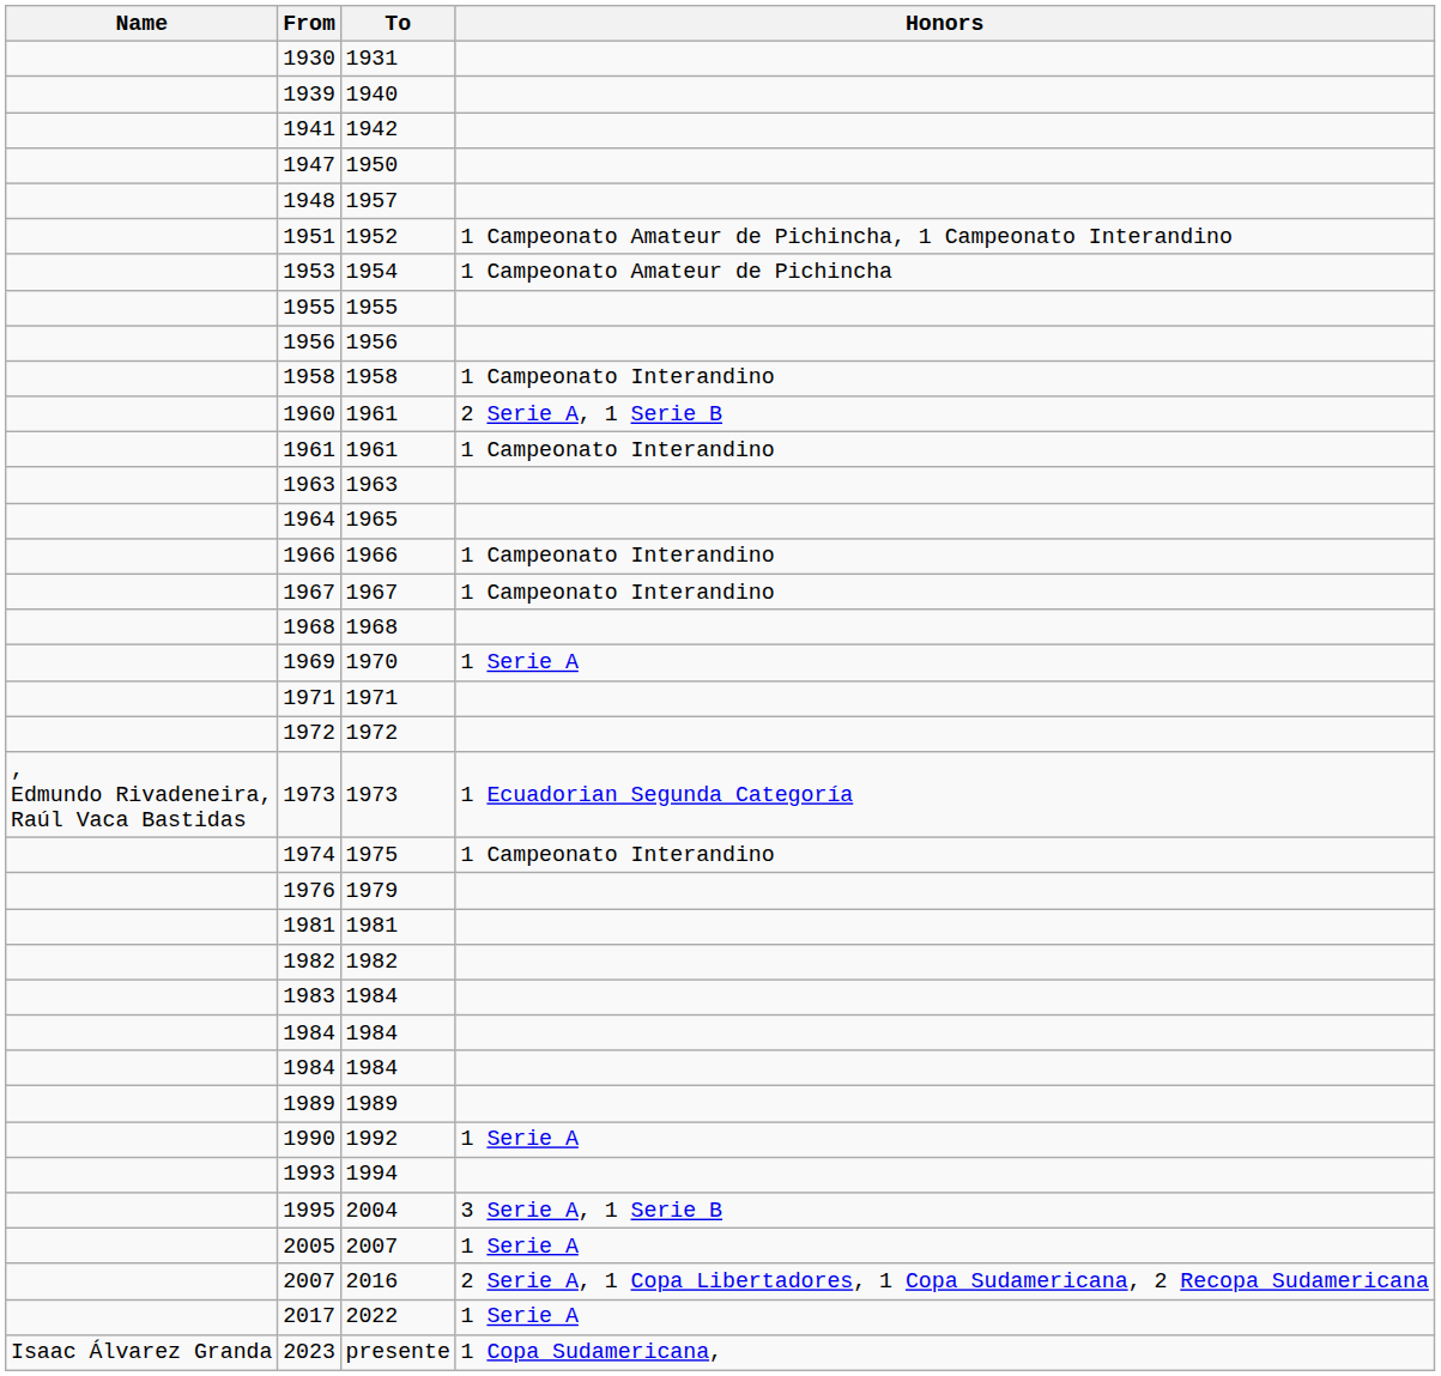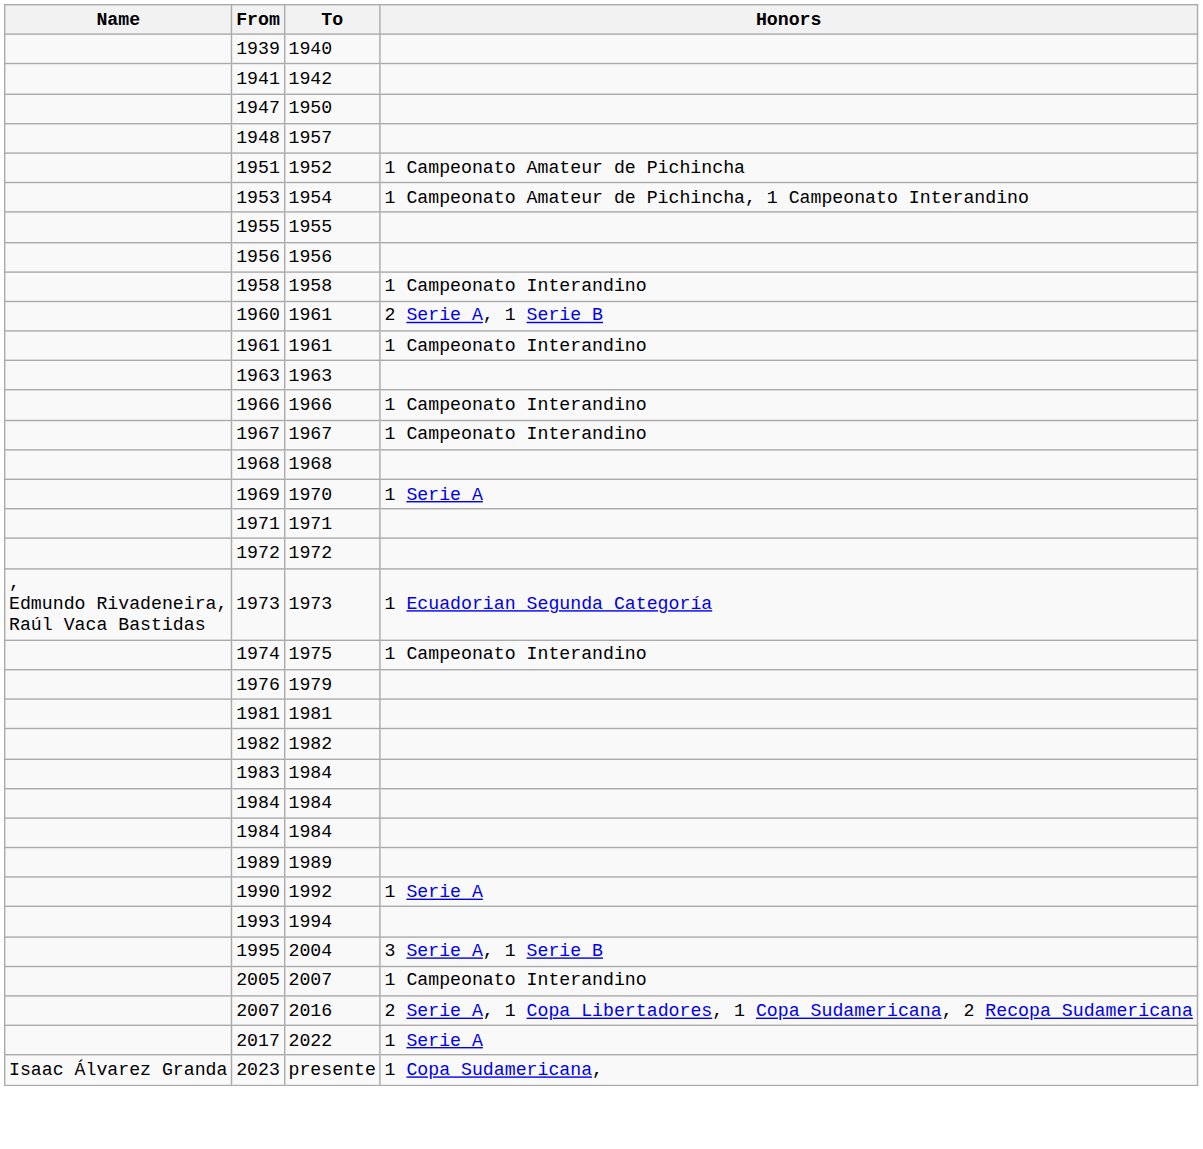 <table class="wikitable sortable" style="text-align: left;">
 <tr>
 <th>Name</th>
 <th>From</th>
 <th>To</th>
 <th>Honors</th>
-</tr>
-<tr>
-<td></td>
-<td>1930</td>
-<td>1931</td>
-<td></td>
 </tr>
 <tr>
 <td></td>
 <td>1939</td>
 <td>1940</td>
 <td></td>
 </tr>
 <tr>
 <td></td>
 <td>1941</td>
 <td>1942</td>
 <td></td>
 </tr>
 <tr>
 <td></td>
 <td>1947</td>
 <td>1950</td>
 <td></td>
 </tr>
 <tr>
 <td></td>
 <td>1948</td>
 <td>1957</td>
 <td></td>
 </tr>
 <tr>
 <td></td>
 <td>1951</td>
 <td>1952</td>
-<td>1 Campeonato Amateur de Pichincha, 1 Campeonato Interandino</td>
+<td>1 Campeonato Amateur de Pichincha</td>
 </tr>
 <tr>
 <td></td>
 <td>1953</td>
 <td>1954</td>
-<td>1 Campeonato Amateur de Pichincha</td>
+<td>1 Campeonato Amateur de Pichincha, 1 Campeonato Interandino</td>
 </tr>
 <tr>
 <td></td>
 <td>1955</td>
 <td>1955</td>
 <td></td>
 </tr>
 <tr>
 <td></td>
 <td>1956</td>
 <td>1956</td>
 <td></td>
 </tr>
 <tr>
 <td></td>
 <td>1958</td>
 <td>1958</td>
 <td>1 Campeonato Interandino</td>
 </tr>
 <tr>
 <td></td>
 <td>1960</td>
 <td>1961</td>
 <td>2 <a href='#'>Serie A</a>, 1 <a href='#'>Serie B</a></td>
 </tr>
 <tr>
 <td></td>
 <td>1961</td>
 <td>1961</td>
 <td>1 Campeonato Interandino</td>
 </tr>
 <tr>
 <td></td>
 <td>1963</td>
 <td>1963</td>
-<td></td>
-</tr>
-<tr>
-<td></td>
-<td>1964</td>
-<td>1965</td>
 <td></td>
 </tr>
 <tr>
 <td></td>
 <td>1966</td>
 <td>1966</td>
 <td>1 Campeonato Interandino</td>
 </tr>
 <tr>
 <td></td>
 <td>1967</td>
 <td>1967</td>
 <td>1 Campeonato Interandino</td>
 </tr>
 <tr>
 <td></td>
 <td>1968</td>
 <td>1968</td>
 <td></td>
 </tr>
 <tr>
 <td></td>
 <td>1969</td>
 <td>1970</td>
 <td>1 <a href='#'>Serie A</a></td>
 </tr>
 <tr>
 <td></td>
 <td>1971</td>
 <td>1971</td>
 <td></td>
 </tr>
 <tr>
 <td></td>
 <td>1972</td>
 <td>1972</td>
 <td></td>
 </tr>
 <tr>
 <td>,<br>Edmundo Rivadeneira,<br>Raúl Vaca Bastidas</td>
 <td>1973</td>
 <td>1973</td>
 <td>1 <a href='#'>Ecuadorian Segunda Categoría</a></td>
 </tr>
 <tr>
 <td></td>
 <td>1974</td>
 <td>1975</td>
 <td>1 Campeonato Interandino</td>
 </tr>
 <tr>
 <td></td>
 <td>1976</td>
 <td>1979</td>
 <td></td>
 </tr>
 <tr>
 <td></td>
 <td>1981</td>
 <td>1981</td>
 <td></td>
 </tr>
 <tr>
 <td></td>
 <td>1982</td>
 <td>1982</td>
 <td></td>
 </tr>
 <tr>
 <td></td>
 <td>1983</td>
 <td>1984</td>
 <td></td>
 </tr>
 <tr>
 <td></td>
 <td>1984</td>
 <td>1984</td>
 <td></td>
 </tr>
 <tr>
 <td></td>
 <td>1984</td>
 <td>1984</td>
 <td></td>
 </tr>
 <tr>
 <td></td>
 <td>1989</td>
 <td>1989</td>
 <td></td>
 </tr>
 <tr>
 <td></td>
 <td>1990</td>
 <td>1992</td>
 <td>1 <a href='#'>Serie A</a></td>
 </tr>
 <tr>
 <td></td>
 <td>1993</td>
 <td>1994</td>
 <td></td>
 </tr>
 <tr>
 <td></td>
 <td>1995</td>
 <td>2004</td>
 <td>3 <a href='#'>Serie A</a>, 1 <a href='#'>Serie B</a></td>
 </tr>
 <tr>
 <td></td>
 <td>2005</td>
 <td>2007</td>
-<td>1 <a href='#'>Serie A</a></td>
+<td>1 Campeonato Interandino</td>
 </tr>
 <tr>
 <td></td>
 <td>2007</td>
 <td>2016</td>
 <td>2 <a href='#'>Serie A</a>, 1 <a href='#'>Copa Libertadores</a>, 1 <a href='#'>Copa Sudamericana</a>, 2 <a href='#'>Recopa Sudamericana</a></td>
 </tr>
 <tr>
 <td></td>
 <td>2017</td>
 <td>2022</td>
 <td>1 <a href='#'>Serie A</a></td>
 </tr>
 <tr>
 <td>Isaac Álvarez Granda</td>
 <td>2023</td>
 <td>presente</td>
 <td>1 <a href='#'>Copa Sudamericana</a>,</td>
 </tr>
 </table>
